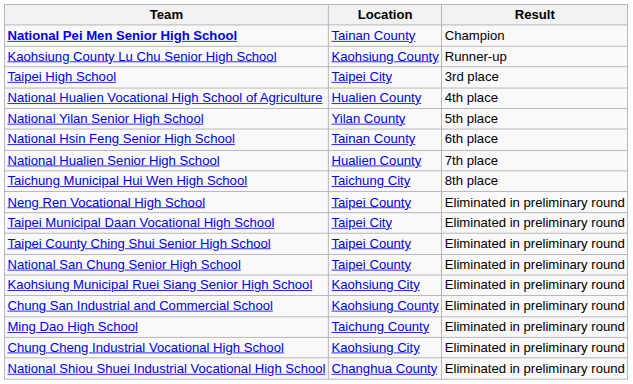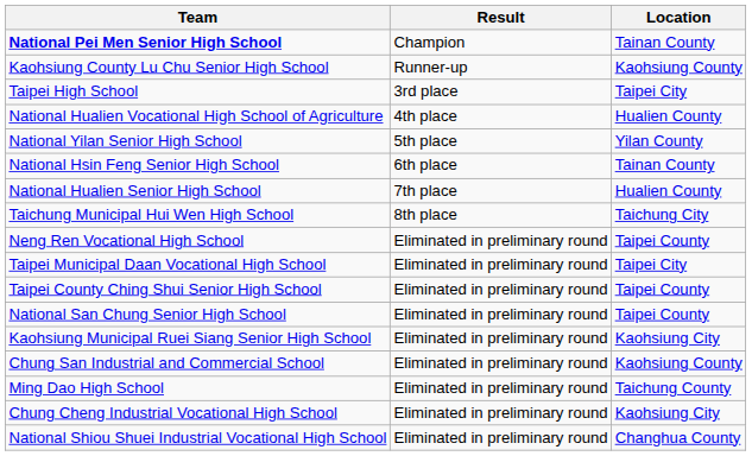 <table class="wikitable sortable">
 <tr>
 <th>Team</th>
+<th>Result</th>
 <th>Location</th>
-<th>Result</th>
 </tr>
 <tr>
 <td><strong><a href='#'>National Pei Men Senior High School</a></strong></td>
+<td>Champion</td>
 <td><a href='#'>Tainan County</a></td>
-<td>Champion</td>
 </tr>
 <tr>
 <td><a href='#'>Kaohsiung County Lu Chu Senior High School</a></td>
+<td>Runner-up</td>
 <td><a href='#'>Kaohsiung County</a></td>
-<td>Runner-up</td>
 </tr>
 <tr>
 <td><a href='#'>Taipei High School</a></td>
+<td>3rd place</td>
 <td><a href='#'>Taipei City</a></td>
-<td>3rd place</td>
 </tr>
 <tr>
 <td><a href='#'>National Hualien Vocational High School of Agriculture</a></td>
+<td>4th place</td>
 <td><a href='#'>Hualien County</a></td>
-<td>4th place</td>
 </tr>
 <tr>
 <td><a href='#'>National Yilan Senior High School</a></td>
+<td>5th place</td>
 <td><a href='#'>Yilan County</a></td>
-<td>5th place</td>
 </tr>
 <tr>
 <td><a href='#'>National Hsin Feng Senior High School</a></td>
+<td>6th place</td>
 <td><a href='#'>Tainan County</a></td>
-<td>6th place</td>
 </tr>
 <tr>
 <td><a href='#'>National Hualien Senior High School</a></td>
+<td>7th place</td>
 <td><a href='#'>Hualien County</a></td>
-<td>7th place</td>
 </tr>
 <tr>
 <td><a href='#'>Taichung Municipal Hui Wen High School</a></td>
+<td>8th place</td>
 <td><a href='#'>Taichung City</a></td>
-<td>8th place</td>
 </tr>
 <tr>
 <td><a href='#'>Neng Ren Vocational High School</a></td>
+<td>Eliminated in preliminary round</td>
 <td><a href='#'>Taipei County</a></td>
-<td>Eliminated in preliminary round</td>
 </tr>
 <tr>
 <td><a href='#'>Taipei Municipal Daan Vocational High School</a></td>
+<td>Eliminated in preliminary round</td>
 <td><a href='#'>Taipei City</a></td>
-<td>Eliminated in preliminary round</td>
 </tr>
 <tr>
 <td><a href='#'>Taipei County Ching Shui Senior High School</a></td>
+<td>Eliminated in preliminary round</td>
 <td><a href='#'>Taipei County</a></td>
-<td>Eliminated in preliminary round</td>
 </tr>
 <tr>
 <td><a href='#'>National San Chung Senior High School</a></td>
+<td>Eliminated in preliminary round</td>
 <td><a href='#'>Taipei County</a></td>
-<td>Eliminated in preliminary round</td>
 </tr>
 <tr>
 <td><a href='#'>Kaohsiung Municipal Ruei Siang Senior High School</a></td>
+<td>Eliminated in preliminary round</td>
 <td><a href='#'>Kaohsiung City</a></td>
-<td>Eliminated in preliminary round</td>
 </tr>
 <tr>
 <td><a href='#'>Chung San Industrial and Commercial School</a></td>
+<td>Eliminated in preliminary round</td>
 <td><a href='#'>Kaohsiung County</a></td>
-<td>Eliminated in preliminary round</td>
 </tr>
 <tr>
 <td><a href='#'>Ming Dao High School</a></td>
+<td>Eliminated in preliminary round</td>
 <td><a href='#'>Taichung County</a></td>
-<td>Eliminated in preliminary round</td>
 </tr>
 <tr>
 <td><a href='#'>Chung Cheng Industrial Vocational High School</a></td>
+<td>Eliminated in preliminary round</td>
 <td><a href='#'>Kaohsiung City</a></td>
-<td>Eliminated in preliminary round</td>
 </tr>
 <tr>
 <td><a href='#'>National Shiou Shuei Industrial Vocational High School</a></td>
+<td>Eliminated in preliminary round</td>
 <td><a href='#'>Changhua County</a></td>
-<td>Eliminated in preliminary round</td>
 </tr>
 </table>
